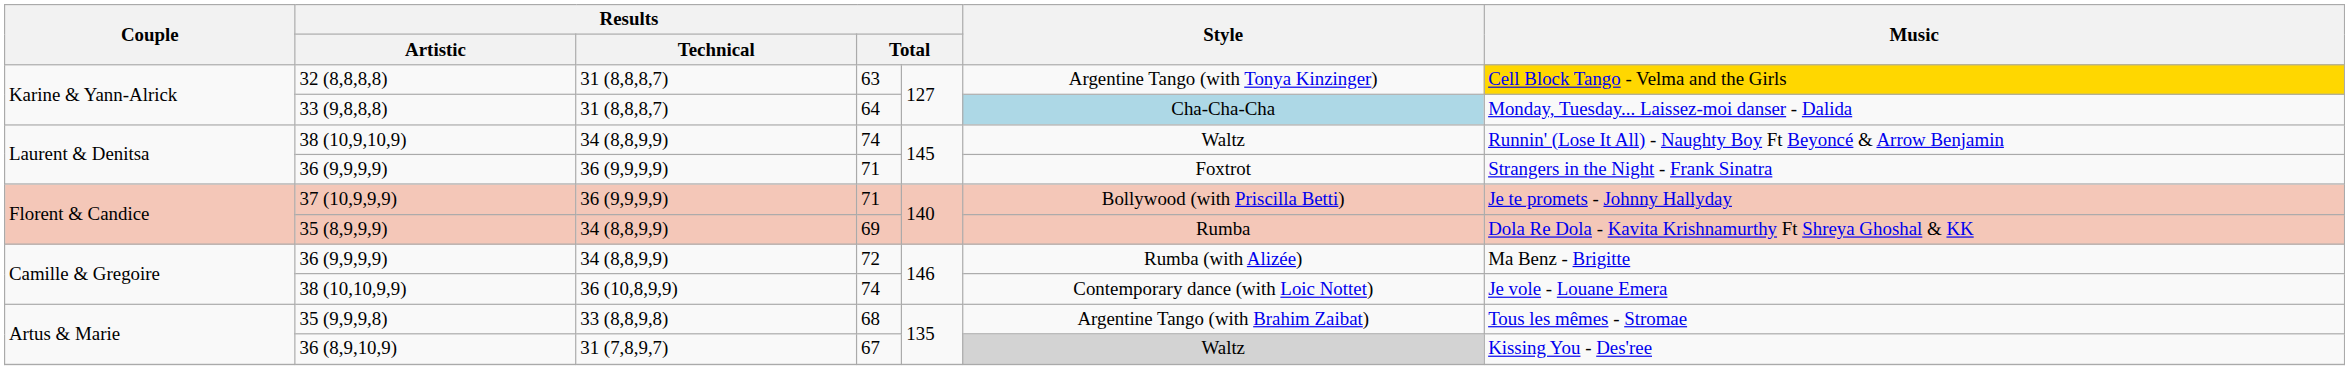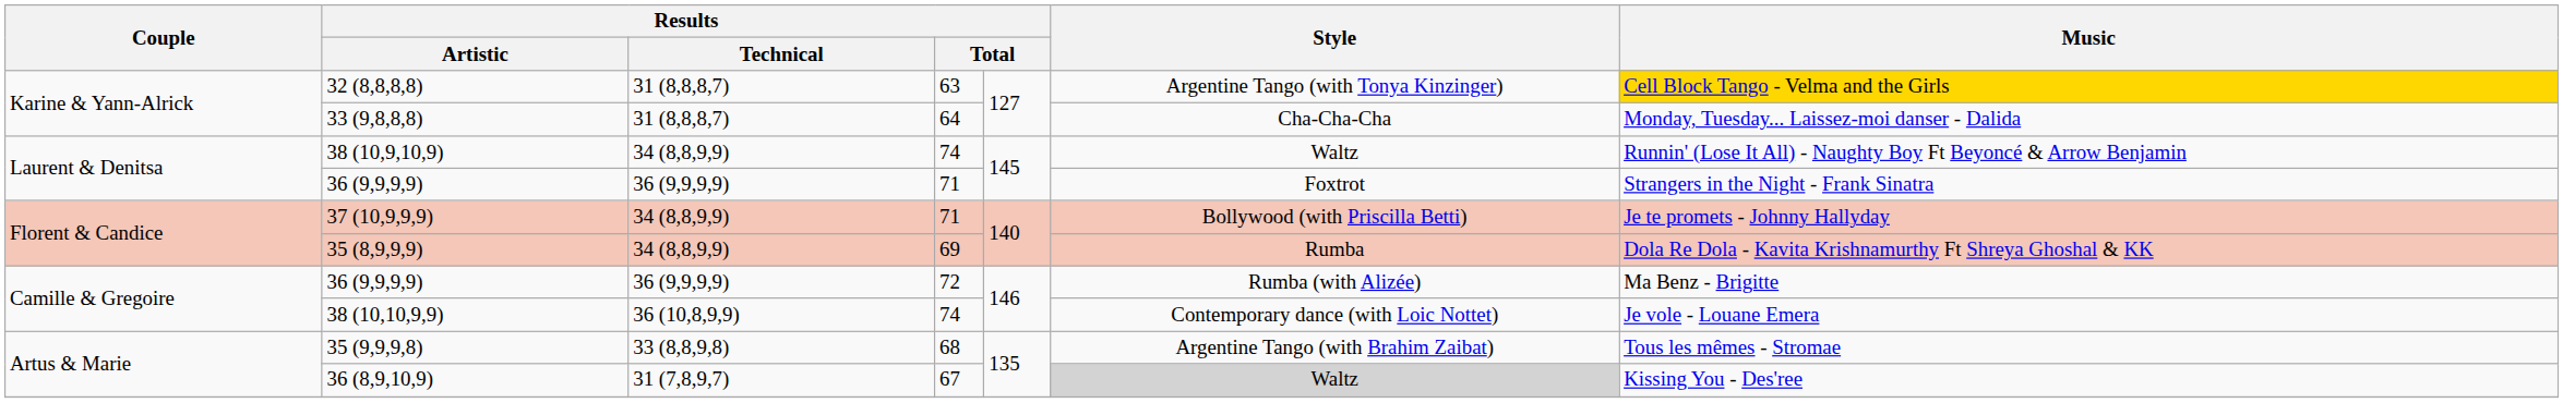 <table class="wikitable" style="width:100%;">
 <tr>
 <th rowspan="2">Couple</th>
 <th colspan=4>Results</th>
 <th rowspan="2">Style</th>
 <th rowspan="2">Music</th>
 </tr>
 <tr>
 <th style="width:12%;">Artistic</th>
 <th style="width:12%;">Technical</th>
 <th colspan="2">Total</th>
 </tr>
 <tr>
 <td rowspan="2">Karine & Yann-Alrick</td>
 <td>32 (8,8,8,8)</td>
 <td>31 (8,8,8,7)</td>
 <td>63</td>
 <td rowspan="2">127</td>
 <td style="text-align:center;">Argentine Tango (with <a href='#'>Tonya Kinzinger</a>)</td>
 <td style="background: gold;"><a href='#'>Cell Block Tango</a> - Velma and the Girls</td>
 </tr>
 <tr>
 <td>33 (9,8,8,8)</td>
 <td>31 (8,8,8,7)</td>
 <td>64</td>
-<td style="background: lightblue; text-align:center;">Cha-Cha-Cha</td>
+<td style="text-align:center;">Cha-Cha-Cha</td>
 <td><a href='#'>Monday, Tuesday... Laissez-moi danser</a> - <a href='#'>Dalida</a></td>
 </tr>
 <tr>
 <td rowspan="2">Laurent & Denitsa</td>
 <td>38 (10,9,10,9)</td>
 <td>34 (8,8,9,9)</td>
 <td>74</td>
 <td rowspan="2">145</td>
 <td style="text-align:center;">Waltz</td>
 <td><a href='#'>Runnin' (Lose It All)</a> - <a href='#'>Naughty Boy</a> Ft <a href='#'>Beyoncé</a> & <a href='#'>Arrow Benjamin</a></td>
 </tr>
 <tr>
 <td>36 (9,9,9,9)</td>
 <td>36 (9,9,9,9)</td>
 <td>71</td>
 <td style="text-align:center;">Foxtrot</td>
 <td><a href='#'>Strangers in the Night</a> - <a href='#'>Frank Sinatra</a></td>
 </tr>
 <tr style="background:#F4C7B8;">
 <td rowspan="2">Florent & Candice</td>
 <td>37 (10,9,9,9)</td>
-<td>36 (9,9,9,9)</td>
+<td>34 (8,8,9,9)</td>
 <td>71</td>
 <td rowspan="2">140</td>
 <td style="text-align:center;">Bollywood (with <a href='#'>Priscilla Betti</a>)</td>
 <td><a href='#'>Je te promets</a> - <a href='#'>Johnny Hallyday</a></td>
 </tr>
 <tr style="background:#F4C7B8;">
 <td>35 (8,9,9,9)</td>
 <td>34 (8,8,9,9)</td>
 <td>69</td>
 <td style="text-align:center;">Rumba</td>
 <td><a href='#'>Dola Re Dola</a> - <a href='#'>Kavita Krishnamurthy</a> Ft <a href='#'>Shreya Ghoshal</a> & <a href='#'>KK</a></td>
 </tr>
 <tr>
 <td rowspan="2">Camille & Gregoire</td>
 <td>36 (9,9,9,9)</td>
-<td>34 (8,8,9,9)</td>
+<td>36 (9,9,9,9)</td>
 <td>72</td>
 <td rowspan="2">146</td>
 <td style="text-align:center;">Rumba (with <a href='#'>Alizée</a>)</td>
 <td>Ma Benz - <a href='#'>Brigitte</a></td>
 </tr>
 <tr>
 <td>38 (10,10,9,9)</td>
 <td>36 (10,8,9,9)</td>
 <td>74</td>
 <td style="text-align:center;">Contemporary dance (with <a href='#'>Loic Nottet</a>)</td>
 <td><a href='#'>Je vole</a> - <a href='#'>Louane Emera</a></td>
 </tr>
 <tr>
 <td rowspan="2">Artus & Marie</td>
 <td>35 (9,9,9,8)</td>
 <td>33 (8,8,9,8)</td>
 <td>68</td>
 <td rowspan="2">135</td>
 <td style="text-align:center;">Argentine Tango (with <a href='#'>Brahim Zaibat</a>)</td>
 <td><a href='#'>Tous les mêmes</a> - <a href='#'>Stromae</a></td>
 </tr>
 <tr>
 <td>36 (8,9,10,9)</td>
 <td>31 (7,8,9,7)</td>
 <td>67</td>
 <td style="background: lightgrey; text-align:center;">Waltz</td>
 <td><a href='#'>Kissing You</a> - <a href='#'>Des'ree</a></td>
 </tr>
 <tr>
 </tr>
 </table>
